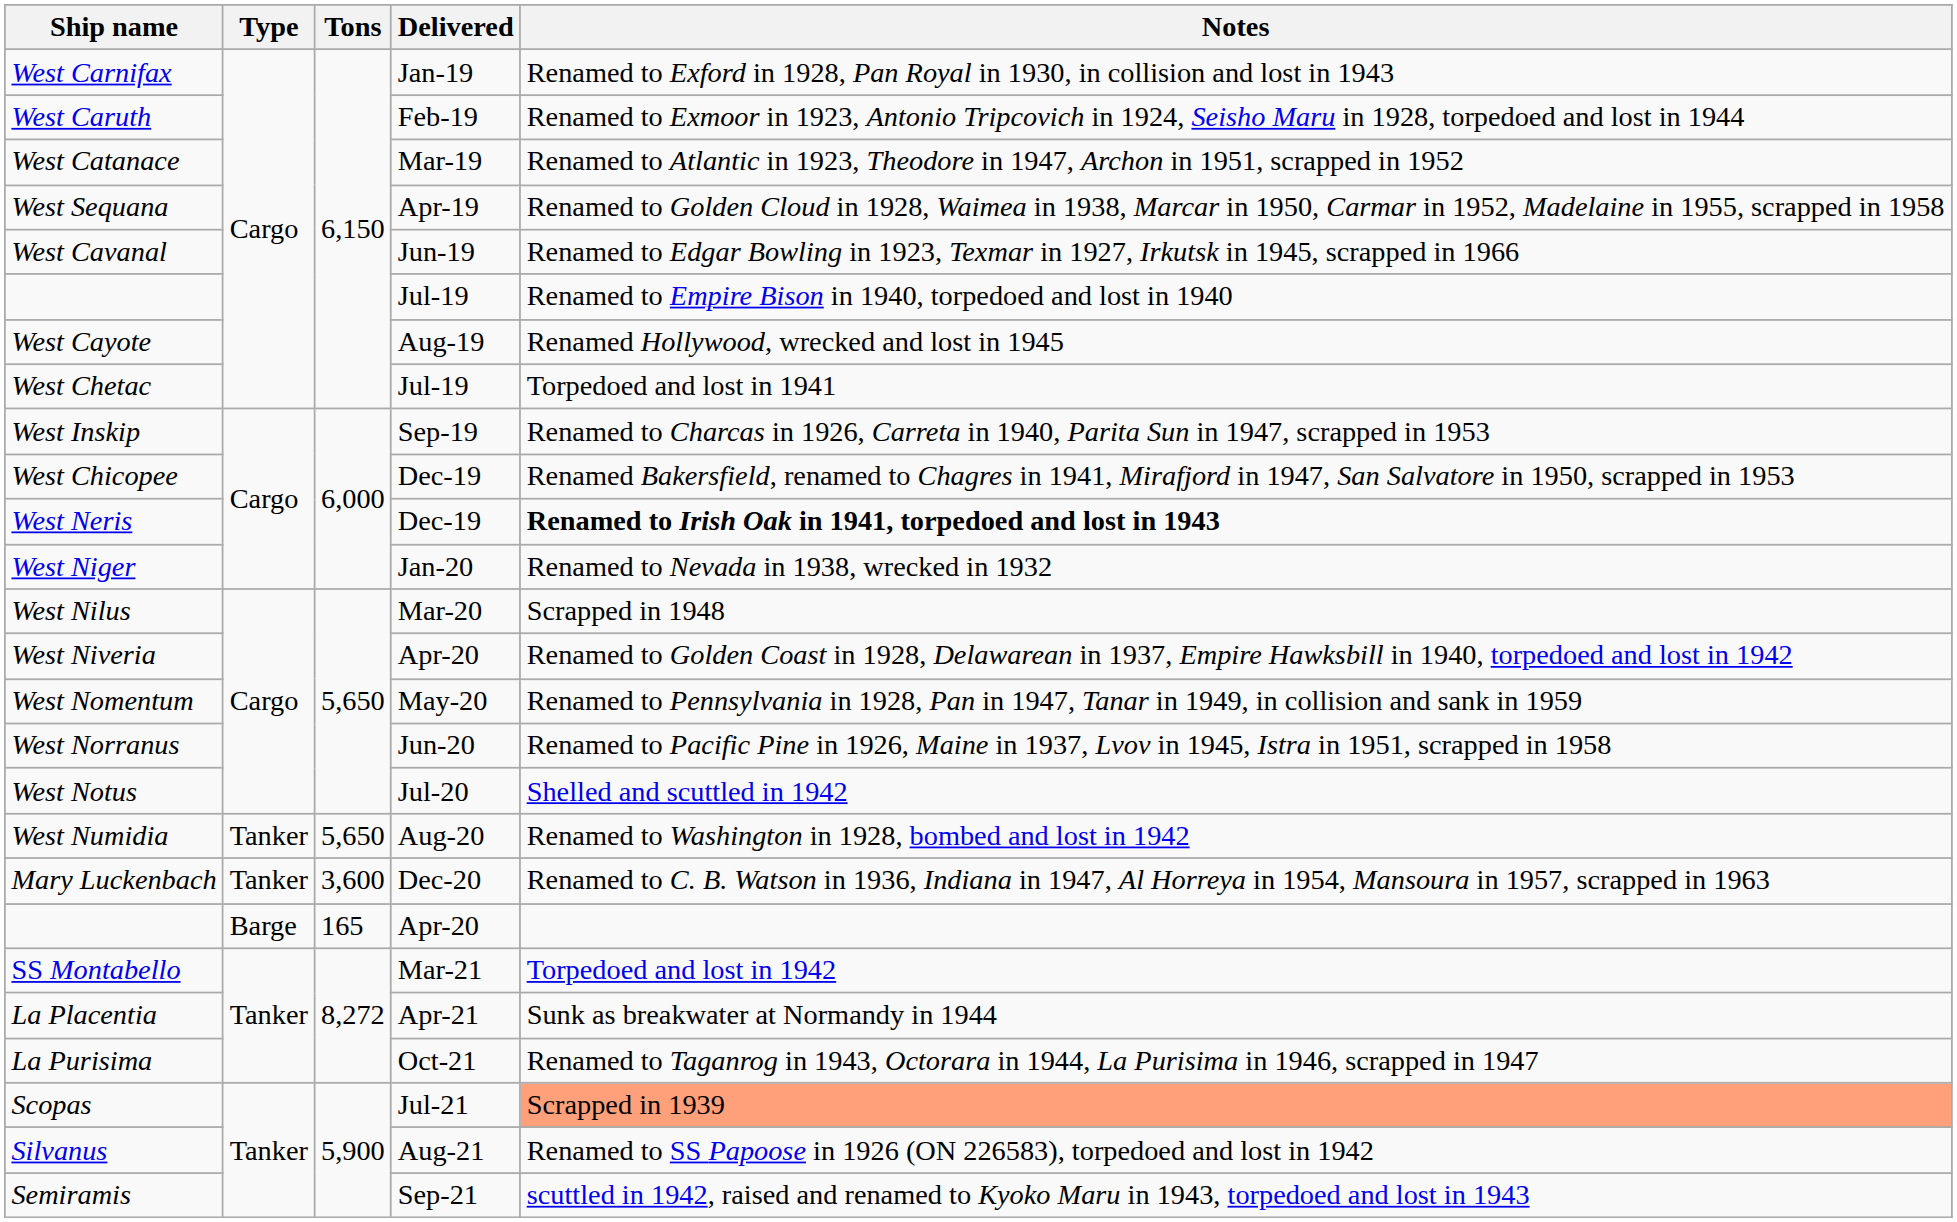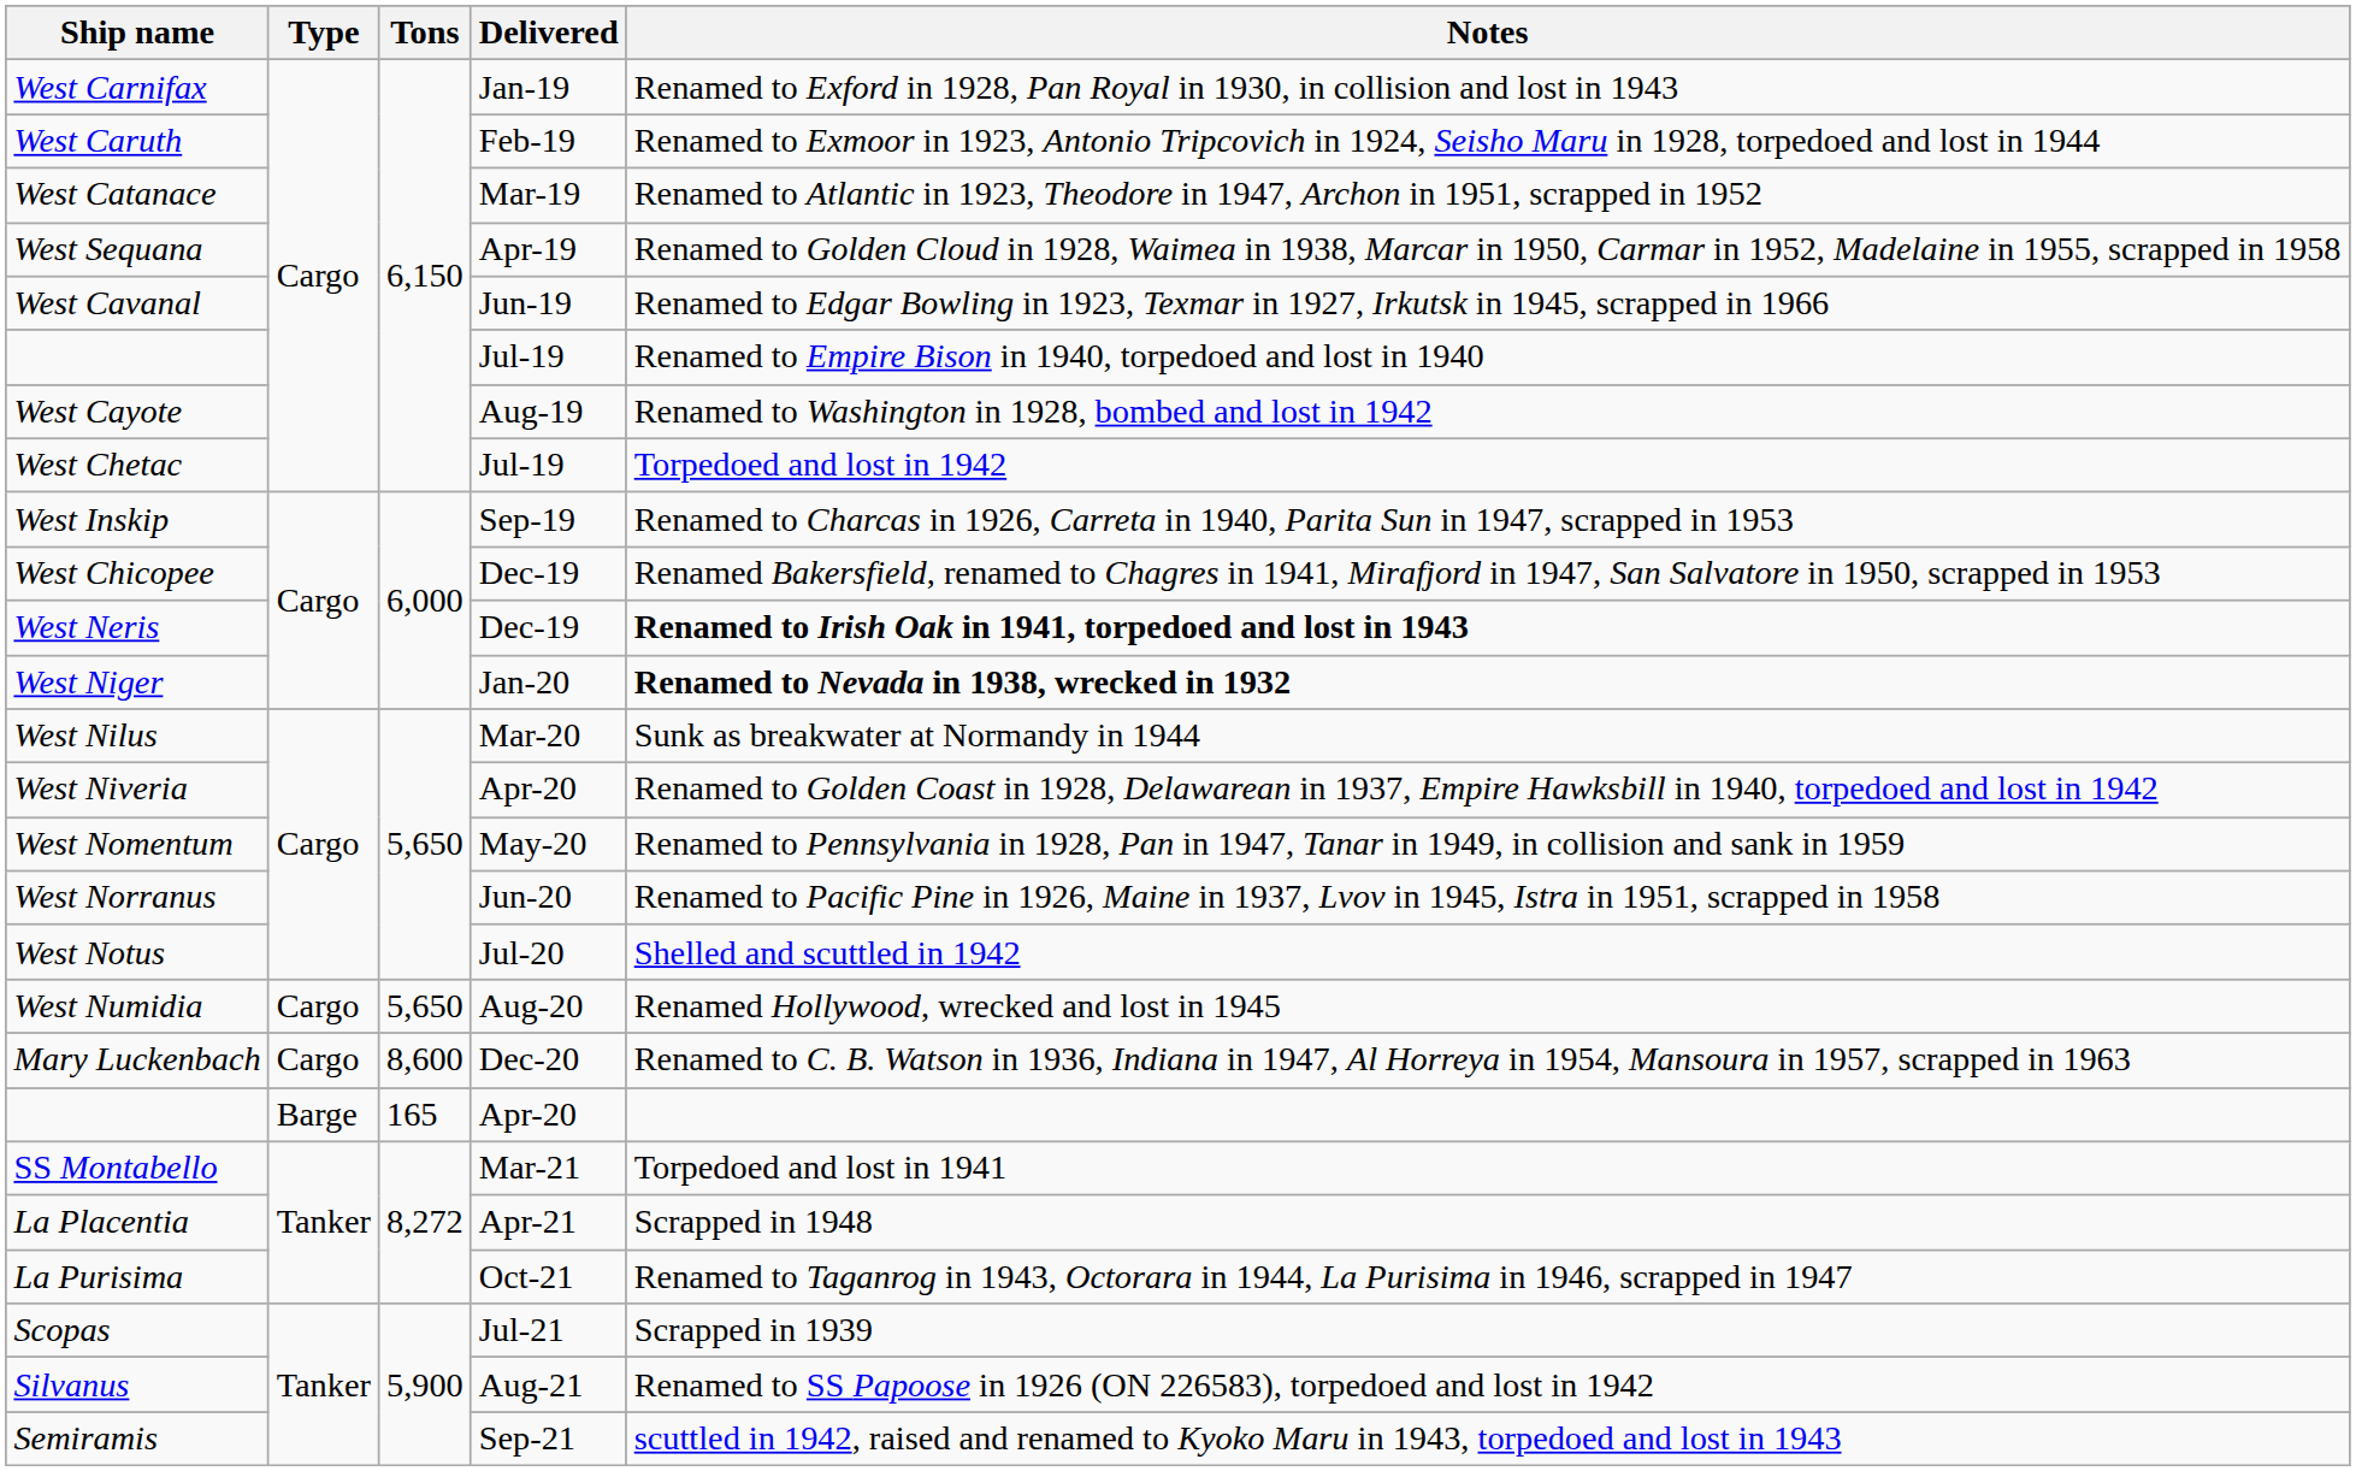 <table class="wikitable">
 <tr>
 <th>Ship name</th>
 <th>Type</th>
 <th>Tons</th>
 <th>Delivered</th>
 <th>Notes</th>
 </tr>
 <tr>
 <td><a href='#'><em>West Carnifax</em></a></td>
 <td rowspan=8>Cargo</td>
 <td rowspan=8>6,150</td>
 <td>Jan-19</td>
 <td>Renamed to <em>Exford</em> in 1928, <em>Pan Royal</em> in 1930, in collision and lost in 1943</td>
 </tr>
 <tr>
 <td><a href='#'><em>West Caruth</em></a></td>
 <td>Feb-19</td>
 <td>Renamed to <em>Exmoor</em> in 1923, <em>Antonio Tripcovich</em> in 1924, <em><a href='#'>Seisho Maru</a></em> in 1928, torpedoed and lost in 1944</td>
 </tr>
 <tr>
 <td><em>West Catanace</em></td>
 <td>Mar-19</td>
 <td>Renamed to <em>Atlantic</em> in 1923, <em>Theodore</em> in 1947, <em>Archon</em> in 1951, scrapped in 1952</td>
 </tr>
 <tr>
 <td><em>West Sequana</em></td>
 <td>Apr-19</td>
 <td>Renamed to <em>Golden Cloud</em> in 1928, <em>Waimea</em> in 1938, <em>Marcar</em> in 1950, <em>Carmar</em> in 1952, <em>Madelaine</em> in 1955, scrapped in 1958</td>
 </tr>
 <tr>
 <td><em>West Cavanal</em></td>
 <td>Jun-19</td>
 <td>Renamed to <em>Edgar Bowling</em> in 1923, <em>Texmar</em> in 1927, <em>Irkutsk</em> in 1945, scrapped in 1966</td>
 </tr>
 <tr>
 <td></td>
 <td>Jul-19</td>
 <td>Renamed to <a href='#'><em>Empire Bison</em></a> in 1940, torpedoed and lost in 1940</td>
 </tr>
 <tr>
 <td><em>West Cayote</em></td>
 <td>Aug-19</td>
-<td>Renamed <em>Hollywood</em>, wrecked and lost in 1945</td>
+<td>Renamed to <em>Washington</em> in 1928, <a href='#'>bombed and lost in 1942</a></td>
 </tr>
 <tr>
 <td><em>West Chetac</em></td>
 <td>Jul-19</td>
-<td>Torpedoed and lost in 1941</td>
+<td><a href='#'>Torpedoed and lost in 1942</a></td>
 </tr>
 <tr>
 <td><em>West Inskip</em></td>
 <td rowspan=4>Cargo</td>
 <td rowspan=4>6,000</td>
 <td>Sep-19</td>
 <td>Renamed to <em>Charcas</em> in 1926, <em>Carreta</em> in 1940, <em>Parita Sun</em> in 1947, scrapped in 1953</td>
 </tr>
 <tr>
 <td><em>West Chicopee</em></td>
 <td>Dec-19</td>
 <td>Renamed <em>Bakersfield</em>, renamed to <em>Chagres</em> in 1941, <em>Mirafjord</em> in 1947, <em>San Salvatore</em> in 1950, scrapped in 1953</td>
 </tr>
 <tr>
 <td><em><a href='#'>West Neris</a></em></td>
 <td>Dec-19</td>
 <td><strong>Renamed to <em>Irish Oak</em> in 1941, torpedoed and lost in 1943</strong></td>
 </tr>
 <tr>
 <td><a href='#'><em>West Niger</em></a></td>
 <td>Jan-20</td>
-<td>Renamed to <em>Nevada</em> in 1938, wrecked in 1932</td>
+<td><strong>Renamed to <em>Nevada</em> in 1938, wrecked in 1932</strong></td>
 </tr>
 <tr>
 <td><em>West Nilus</em></td>
 <td rowspan=5>Cargo</td>
 <td rowspan=5>5,650</td>
 <td>Mar-20</td>
-<td>Scrapped in 1948</td>
+<td>Sunk as breakwater at Normandy in 1944</td>
 </tr>
 <tr>
 <td><em>West Niveria</em></td>
 <td>Apr-20</td>
 <td>Renamed to <em>Golden Coast</em> in 1928, <em>Delawarean</em> in 1937, <em>Empire Hawksbill</em> in 1940, <a href='#'>torpedoed and lost in 1942</a></td>
 </tr>
 <tr>
 <td><em>West Nomentum</em></td>
 <td>May-20</td>
 <td>Renamed to <em>Pennsylvania</em> in 1928, <em>Pan</em> in 1947, <em>Tanar</em> in 1949, in collision and sank in 1959</td>
 </tr>
 <tr>
 <td><em>West Norranus</em></td>
 <td>Jun-20</td>
 <td>Renamed to <em>Pacific Pine</em> in 1926, <em>Maine</em> in 1937, <em>Lvov</em> in 1945, <em>Istra</em> in 1951, scrapped in 1958</td>
 </tr>
 <tr>
 <td><em>West Notus</em></td>
 <td>Jul-20</td>
 <td><a href='#'>Shelled and scuttled in 1942</a></td>
 </tr>
 <tr>
 <td><em>West Numidia</em></td>
-<td>Tanker</td>
+<td>Cargo</td>
 <td>5,650</td>
 <td>Aug-20</td>
-<td>Renamed to <em>Washington</em> in 1928, <a href='#'>bombed and lost in 1942</a></td>
+<td>Renamed <em>Hollywood</em>, wrecked and lost in 1945</td>
 </tr>
 <tr>
 <td><em>Mary Luckenbach</em></td>
-<td>Tanker</td>
-<td>3,600</td>
+<td>Cargo</td>
+<td>8,600</td>
 <td>Dec-20</td>
 <td>Renamed to <em>C. B. Watson</em> in 1936, <em>Indiana</em> in 1947, <em>Al Horreya</em> in 1954, <em>Mansoura</em> in 1957, scrapped in 1963</td>
 </tr>
 <tr>
 <td></td>
 <td>Barge</td>
 <td>165</td>
 <td>Apr-20</td>
 <td></td>
 </tr>
 <tr>
 <td><a href='#'>SS <em>Montabello</em></a></td>
 <td rowspan=3>Tanker</td>
 <td rowspan=3>8,272</td>
 <td>Mar-21</td>
-<td><a href='#'>Torpedoed and lost in 1942</a></td>
+<td>Torpedoed and lost in 1941</td>
 </tr>
 <tr>
 <td><em>La Placentia</em></td>
 <td>Apr-21</td>
-<td>Sunk as breakwater at Normandy in 1944</td>
+<td>Scrapped in 1948</td>
 </tr>
 <tr>
 <td><em>La Purisima</em></td>
 <td>Oct-21</td>
 <td>Renamed to <em>Taganrog</em> in 1943, <em>Octorara</em> in 1944, <em>La Purisima</em> in 1946, scrapped in 1947</td>
 </tr>
 <tr>
 <td><em>Scopas</em></td>
 <td rowspan=3>Tanker</td>
 <td rowspan=3>5,900</td>
 <td>Jul-21</td>
-<td style="background: lightsalmon;">Scrapped in 1939</td>
+<td>Scrapped in 1939</td>
 </tr>
 <tr>
 <td><a href='#'><em>Silvanus</em></a></td>
 <td>Aug-21</td>
 <td>Renamed to <a href='#'>SS <em>Papoose</em></a> in 1926 (ON 226583), torpedoed and lost in 1942</td>
 </tr>
 <tr>
 <td><em>Semiramis</em></td>
 <td>Sep-21</td>
 <td><a href='#'>scuttled in 1942</a>, raised and renamed to <em>Kyoko Maru</em> in 1943, <a href='#'>torpedoed and lost in 1943</a></td>
 </tr>
 </table>
